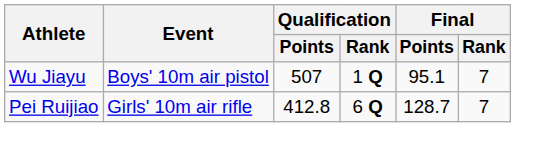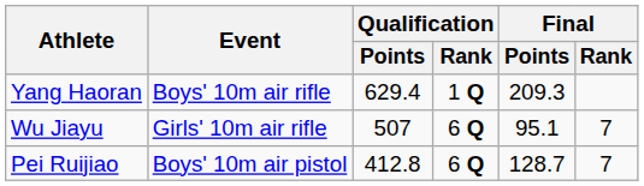 <table class="wikitable" style="font-size:90%;">
 <tr>
 <th rowspan=2>Athlete</th>
 <th rowspan=2>Event</th>
 <th colspan=2>Qualification</th>
 <th colspan=2>Final</th>
 </tr>
 <tr style="font-size:95%">
 <th>Points</th>
 <th>Rank</th>
 <th>Points</th>
 <th>Rank</th>
 </tr>
 <tr align=center>
+<td align=left><a href='#'>Yang Haoran</a></td>
+<td align=left><a href='#'>Boys' 10m air rifle</a></td>
+<td>629.4</td>
+<td>1 <strong>Q</strong></td>
+<td>209.3</td>
+<td></td>
+</tr>
+<tr align=center>
 <td align=left><a href='#'>Wu Jiayu</a></td>
-<td align=left><a href='#'>Boys' 10m air pistol</a></td>
+<td align=left><a href='#'>Girls' 10m air rifle</a></td>
 <td>507</td>
-<td>1 <strong>Q</strong></td>
+<td>6 <strong>Q</strong></td>
 <td>95.1</td>
 <td>7</td>
 </tr>
 <tr align=center>
 <td align=left><a href='#'>Pei Ruijiao</a></td>
-<td align=left><a href='#'>Girls' 10m air rifle</a></td>
+<td align=left><a href='#'>Boys' 10m air pistol</a></td>
 <td>412.8</td>
 <td>6 <strong>Q</strong></td>
 <td>128.7</td>
 <td>7</td>
 </tr>
 </table>
